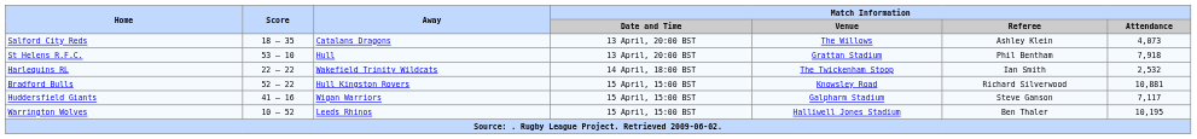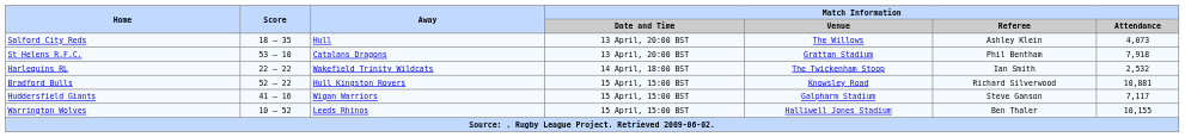 <table border="1" cellpadding="3" cellspacing="0" style="border-collapse:collapse; font-size:80%; text-align:center; width:100%;">
 <tr style="background:#c1d8ff;">
 <th rowspan="2" style="width:20%;">Home</th>
 <th rowspan="2" style="width:6%;">Score</th>
 <th rowspan="2" style="width:20%;">Away</th>
 <th colspan=6>Match Information</th>
 </tr>
 <tr style="background:#ccc;">
 <th width=17%>Date and Time</th>
 <th width=16%>Venue</th>
 <th width=14%>Referee</th>
 <th width=7%>Attendance</th>
 </tr>
 <tr style="background:#f5faff;">
 <td align=left> <a href='#'>Salford City Reds</a></td>
 <td>18 – 35</td>
-<td align=left> <a href='#'>Catalans Dragons</a></td>
+<td align=left> <a href='#'>Hull</a></td>
 <td>13 April, 20:00 BST</td>
 <td><a href='#'>The Willows</a></td>
 <td>Ashley Klein</td>
 <td>4,073</td>
 </tr>
 <tr style="background:#f5faff;">
 <td align=left> <a href='#'>St Helens R.F.C.</a></td>
 <td>53 – 10</td>
-<td align=left> <a href='#'>Hull</a></td>
+<td align=left> <a href='#'>Catalans Dragons</a></td>
 <td>13 April, 20:00 BST</td>
 <td><a href='#'>Grattan Stadium</a></td>
 <td>Phil Bentham</td>
 <td>7,918</td>
 </tr>
 <tr style="background:#f5faff;">
 <td align=left> <a href='#'>Harlequins RL</a></td>
 <td>22 – 22</td>
 <td align=left> <a href='#'>Wakefield Trinity Wildcats</a></td>
 <td>14 April, 18:00 BST</td>
 <td><a href='#'>The Twickenham Stoop</a></td>
 <td>Ian Smith</td>
 <td>2,532</td>
 </tr>
 <tr style="background:#f5faff;">
 <td align=left> <a href='#'>Bradford Bulls</a></td>
 <td>52 – 22</td>
 <td align=left> <a href='#'>Hull Kingston Rovers</a></td>
 <td>15 April, 15:00 BST</td>
 <td><a href='#'>Knowsley Road</a></td>
 <td>Richard Silverwood</td>
 <td>10,881</td>
 </tr>
 <tr style="background:#f5faff;">
 <td align=left> <a href='#'>Huddersfield Giants</a></td>
 <td>41 – 16</td>
 <td align=left> <a href='#'>Wigan Warriors</a></td>
 <td>15 April, 15:00 BST</td>
 <td><a href='#'>Galpharm Stadium</a></td>
 <td>Steve Ganson</td>
 <td>7,117</td>
 </tr>
 <tr style="background:#f5faff;">
 <td align=left> <a href='#'>Warrington Wolves</a></td>
 <td>10 – 52</td>
 <td align=left> <a href='#'>Leeds Rhinos</a></td>
 <td>15 April, 15:00 BST</td>
 <td><a href='#'>Halliwell Jones Stadium</a></td>
 <td>Ben Thaler</td>
-<td>10,195</td>
+<td>10,155</td>
 </tr>
 <tr style="background:#c1d8ff;">
 <th colspan=10>Source: . Rugby League Project. Retrieved 2009-06-02.</th>
 </tr>
 </table>
